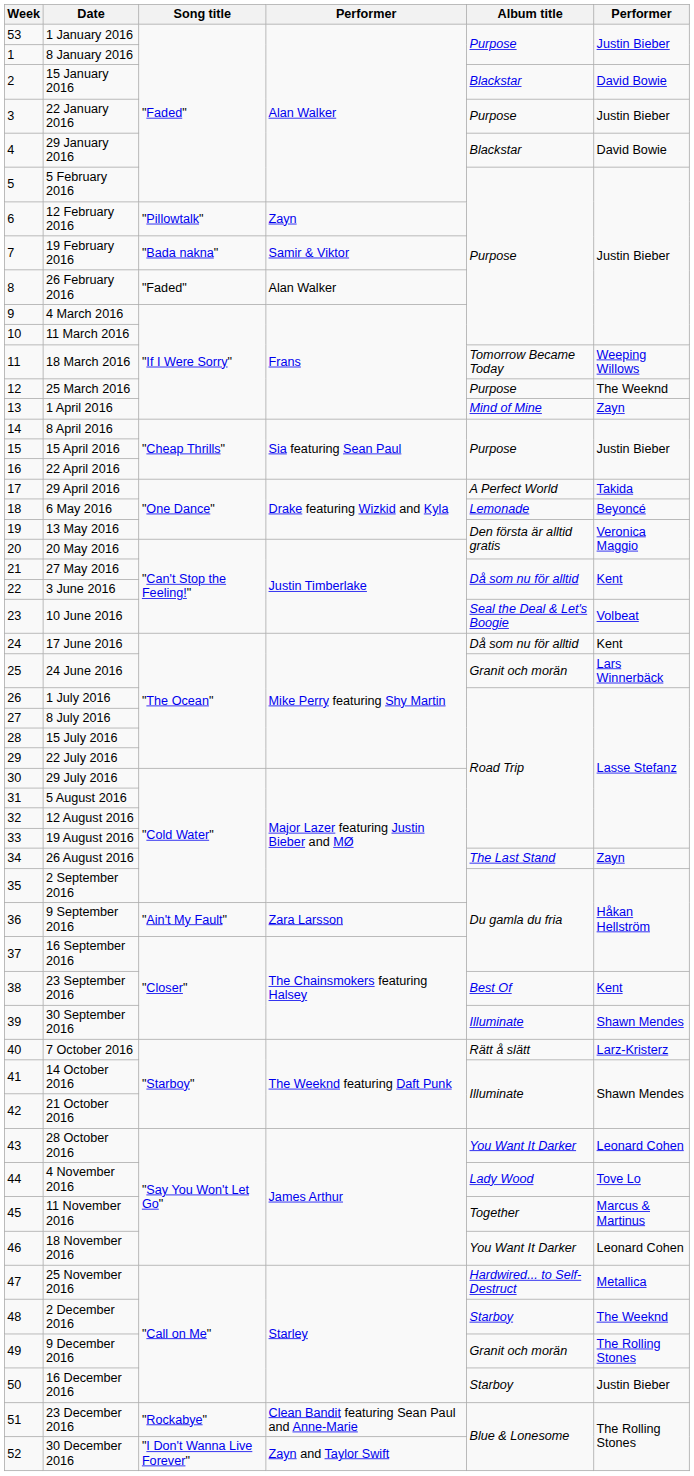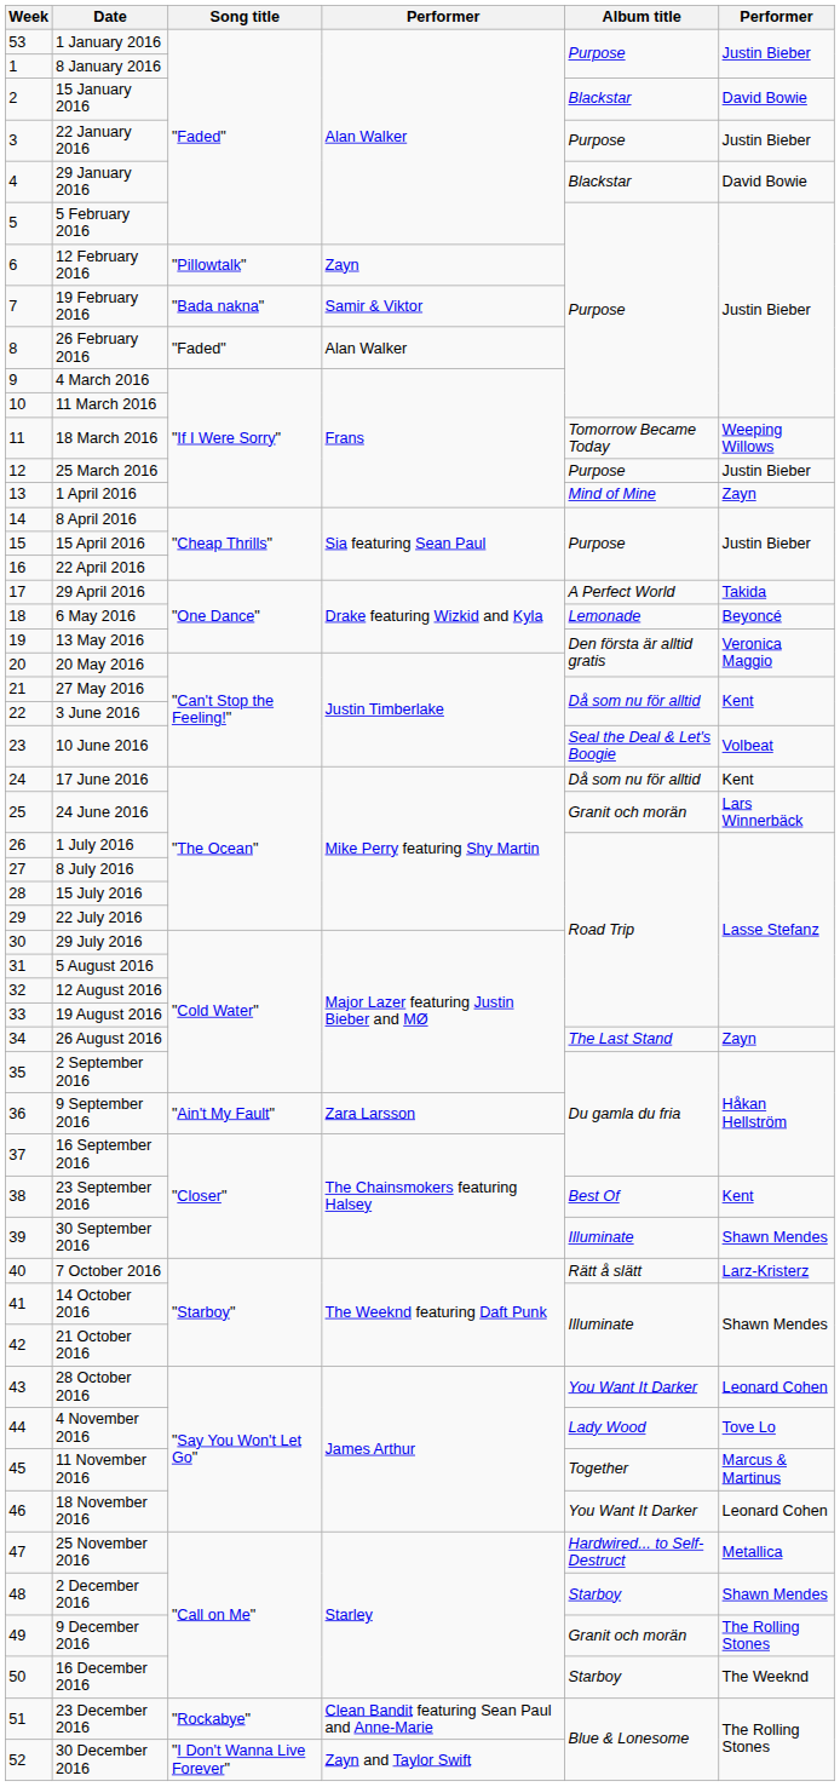 <table class="wikitable">
 <tr>
 <th>Week</th>
 <th>Date</th>
 <th>Song title</th>
 <th>Performer</th>
 <th>Album title</th>
 <th>Performer</th>
 </tr>
 <tr>
 <td>53</td>
 <td>1 January 2016</td>
 <td rowspan="6">"<a href='#'>Faded</a>"</td>
 <td rowspan="6"><a href='#'>Alan Walker</a></td>
 <td rowspan="2"><em><a href='#'>Purpose</a></em></td>
 <td rowspan="2"><a href='#'>Justin Bieber</a></td>
 </tr>
 <tr>
 <td>1</td>
 <td>8 January 2016</td>
 </tr>
 <tr>
 <td>2</td>
 <td>15 January 2016</td>
 <td><em><a href='#'>Blackstar</a></em></td>
 <td><a href='#'>David Bowie</a></td>
 </tr>
 <tr>
 <td>3</td>
 <td>22 January 2016</td>
 <td><em>Purpose</em></td>
 <td>Justin Bieber</td>
 </tr>
 <tr>
 <td>4</td>
 <td>29 January 2016</td>
 <td><em>Blackstar</em></td>
 <td>David Bowie</td>
 </tr>
 <tr>
 <td>5</td>
 <td>5 February 2016</td>
 <td rowspan="6"><em>Purpose</em></td>
 <td rowspan="6">Justin Bieber</td>
 </tr>
 <tr>
 <td>6</td>
 <td>12 February 2016</td>
 <td>"<a href='#'>Pillowtalk</a>"</td>
 <td><a href='#'>Zayn</a></td>
 </tr>
 <tr>
 <td>7</td>
 <td>19 February 2016</td>
 <td>"<a href='#'>Bada nakna</a>"</td>
 <td><a href='#'>Samir & Viktor</a></td>
 </tr>
 <tr>
 <td>8</td>
 <td>26 February 2016</td>
 <td>"Faded"</td>
 <td>Alan Walker</td>
 </tr>
 <tr>
 <td>9</td>
 <td>4 March 2016</td>
 <td rowspan="5">"<a href='#'>If I Were Sorry</a>"</td>
 <td rowspan="5"><a href='#'>Frans</a></td>
 </tr>
 <tr>
 <td>10</td>
 <td>11 March 2016</td>
 </tr>
 <tr>
 <td>11</td>
 <td>18 March 2016</td>
 <td><em>Tomorrow Became Today</em></td>
 <td><a href='#'>Weeping Willows</a></td>
 </tr>
 <tr>
 <td>12</td>
 <td>25 March 2016</td>
 <td><em>Purpose</em></td>
-<td>The Weeknd</td>
+<td>Justin Bieber</td>
 </tr>
 <tr>
 <td>13</td>
 <td>1 April 2016</td>
 <td><em><a href='#'>Mind of Mine</a></em></td>
 <td><a href='#'>Zayn</a></td>
 </tr>
 <tr>
 <td>14</td>
 <td>8 April 2016</td>
 <td rowspan="3">"<a href='#'>Cheap Thrills</a>"</td>
 <td rowspan="3"><a href='#'>Sia</a> featuring <a href='#'>Sean Paul</a></td>
 <td rowspan="3"><em>Purpose</em></td>
 <td rowspan="3">Justin Bieber</td>
 </tr>
 <tr>
 <td>15</td>
 <td>15 April 2016</td>
 </tr>
 <tr>
 <td>16</td>
 <td>22 April 2016</td>
 </tr>
 <tr>
 <td>17</td>
 <td>29 April 2016</td>
 <td rowspan="3">"<a href='#'>One Dance</a>"</td>
 <td rowspan="3"><a href='#'>Drake</a> featuring <a href='#'>Wizkid</a> and <a href='#'>Kyla</a></td>
 <td><em>A Perfect World</em></td>
 <td><a href='#'>Takida</a></td>
 </tr>
 <tr>
 <td>18</td>
 <td>6 May 2016</td>
 <td><em><a href='#'>Lemonade</a></em></td>
 <td><a href='#'>Beyoncé</a></td>
 </tr>
 <tr>
 <td>19</td>
 <td>13 May 2016</td>
 <td rowspan="2"><em>Den första är alltid gratis</em></td>
 <td rowspan="2"><a href='#'>Veronica Maggio</a></td>
 </tr>
 <tr>
 <td>20</td>
 <td>20 May 2016</td>
 <td rowspan="4">"<a href='#'>Can't Stop the Feeling!</a>"</td>
 <td rowspan="4"><a href='#'>Justin Timberlake</a></td>
 </tr>
 <tr>
 <td>21</td>
 <td>27 May 2016</td>
 <td rowspan="2"><em><a href='#'>Då som nu för alltid</a></em></td>
 <td rowspan="2"><a href='#'>Kent</a></td>
 </tr>
 <tr>
 <td>22</td>
 <td>3 June 2016</td>
 </tr>
 <tr>
 <td>23</td>
 <td>10 June 2016</td>
 <td><em><a href='#'>Seal the Deal & Let's Boogie</a></em></td>
 <td><a href='#'>Volbeat</a></td>
 </tr>
 <tr>
 <td>24</td>
 <td>17 June 2016</td>
 <td rowspan="6">"<a href='#'>The Ocean</a>"</td>
 <td rowspan="6"><a href='#'>Mike Perry</a> featuring <a href='#'>Shy Martin</a></td>
 <td><em>Då som nu för alltid</em></td>
 <td>Kent</td>
 </tr>
 <tr>
 <td>25</td>
 <td>24 June 2016</td>
 <td><em>Granit och morän</em></td>
 <td><a href='#'>Lars Winnerbäck</a></td>
 </tr>
 <tr>
 <td>26</td>
 <td>1 July 2016</td>
 <td rowspan="8"><em>Road Trip</em></td>
 <td rowspan="8"><a href='#'>Lasse Stefanz</a></td>
 </tr>
 <tr>
 <td>27</td>
 <td>8 July 2016</td>
 </tr>
 <tr>
 <td>28</td>
 <td>15 July 2016</td>
 </tr>
 <tr>
 <td>29</td>
 <td>22 July 2016</td>
 </tr>
 <tr>
 <td>30</td>
 <td>29 July 2016</td>
 <td rowspan="6">"<a href='#'>Cold Water</a>"</td>
 <td rowspan="6"><a href='#'>Major Lazer</a> featuring <a href='#'>Justin Bieber</a> and <a href='#'>MØ</a></td>
 </tr>
 <tr>
 <td>31</td>
 <td>5 August 2016</td>
 </tr>
 <tr>
 <td>32</td>
 <td>12 August 2016</td>
 </tr>
 <tr>
 <td>33</td>
 <td>19 August 2016</td>
 </tr>
 <tr>
 <td>34</td>
 <td>26 August 2016</td>
 <td><em><a href='#'>The Last Stand</a></em></td>
 <td><a href='#'>Zayn</a></td>
 </tr>
 <tr>
 <td>35</td>
 <td>2 September 2016</td>
 <td rowspan="3"><em>Du gamla du fria</em></td>
 <td rowspan="3"><a href='#'>Håkan Hellström</a></td>
 </tr>
 <tr>
 <td>36</td>
 <td>9 September 2016</td>
 <td>"<a href='#'>Ain't My Fault</a>"</td>
 <td><a href='#'>Zara Larsson</a></td>
 </tr>
 <tr>
 <td>37</td>
 <td>16 September 2016</td>
 <td rowspan="3">"<a href='#'>Closer</a>"</td>
 <td rowspan="3"><a href='#'>The Chainsmokers</a> featuring <a href='#'>Halsey</a></td>
 </tr>
 <tr>
 <td>38</td>
 <td>23 September 2016</td>
 <td><em><a href='#'>Best Of</a></em></td>
 <td><a href='#'>Kent</a></td>
 </tr>
 <tr>
 <td>39</td>
 <td>30 September 2016</td>
 <td><em><a href='#'>Illuminate</a></em></td>
 <td><a href='#'>Shawn Mendes</a></td>
 </tr>
 <tr>
 <td>40</td>
 <td>7 October 2016</td>
 <td rowspan="3">"<a href='#'>Starboy</a>"</td>
 <td rowspan="3"><a href='#'>The Weeknd</a> featuring <a href='#'>Daft Punk</a></td>
 <td><em>Rätt å slätt</em></td>
 <td><a href='#'>Larz-Kristerz</a></td>
 </tr>
 <tr>
 <td>41</td>
 <td>14 October 2016</td>
 <td rowspan="2"><em>Illuminate</em></td>
 <td rowspan="2">Shawn Mendes</td>
 </tr>
 <tr>
 <td>42</td>
 <td>21 October 2016</td>
 </tr>
 <tr>
 <td>43</td>
 <td>28 October 2016</td>
 <td rowspan="4">"<a href='#'>Say You Won't Let Go</a>"</td>
 <td rowspan="4"><a href='#'>James Arthur</a></td>
 <td><em><a href='#'>You Want It Darker</a></em></td>
 <td><a href='#'>Leonard Cohen</a></td>
 </tr>
 <tr>
 <td>44</td>
 <td>4 November 2016</td>
 <td><em><a href='#'>Lady Wood</a></em></td>
 <td><a href='#'>Tove Lo</a></td>
 </tr>
 <tr>
 <td>45</td>
 <td>11 November 2016</td>
 <td><em>Together</em></td>
 <td><a href='#'>Marcus & Martinus</a></td>
 </tr>
 <tr>
 <td>46</td>
 <td>18 November 2016</td>
 <td><em>You Want It Darker</em></td>
 <td>Leonard Cohen</td>
 </tr>
 <tr>
 <td>47</td>
 <td>25 November 2016</td>
 <td rowspan="4">"<a href='#'>Call on Me</a>"</td>
 <td rowspan="4"><a href='#'>Starley</a></td>
 <td><em><a href='#'>Hardwired... to Self-Destruct</a></em></td>
 <td><a href='#'>Metallica</a></td>
 </tr>
 <tr>
 <td>48</td>
 <td>2 December 2016</td>
 <td><em><a href='#'>Starboy</a></em></td>
-<td><a href='#'>The Weeknd</a></td>
+<td><a href='#'>Shawn Mendes</a></td>
 </tr>
 <tr>
 <td>49</td>
 <td>9 December 2016</td>
 <td><em>Granit och morän</em></td>
 <td><a href='#'>The Rolling Stones</a></td>
 </tr>
 <tr>
 <td>50</td>
 <td>16 December 2016</td>
 <td><em>Starboy</em></td>
-<td>Justin Bieber</td>
+<td>The Weeknd</td>
 </tr>
 <tr>
 <td>51</td>
 <td>23 December 2016</td>
 <td>"<a href='#'>Rockabye</a>"</td>
 <td><a href='#'>Clean Bandit</a> featuring Sean Paul and <a href='#'>Anne-Marie</a></td>
 <td rowspan="2"><em>Blue & Lonesome</em></td>
 <td rowspan="2">The Rolling Stones</td>
 </tr>
 <tr>
 <td>52</td>
 <td>30 December 2016</td>
 <td>"<a href='#'>I Don't Wanna Live Forever</a>"</td>
 <td><a href='#'>Zayn</a> and <a href='#'>Taylor Swift</a></td>
 </tr>
 </table>
